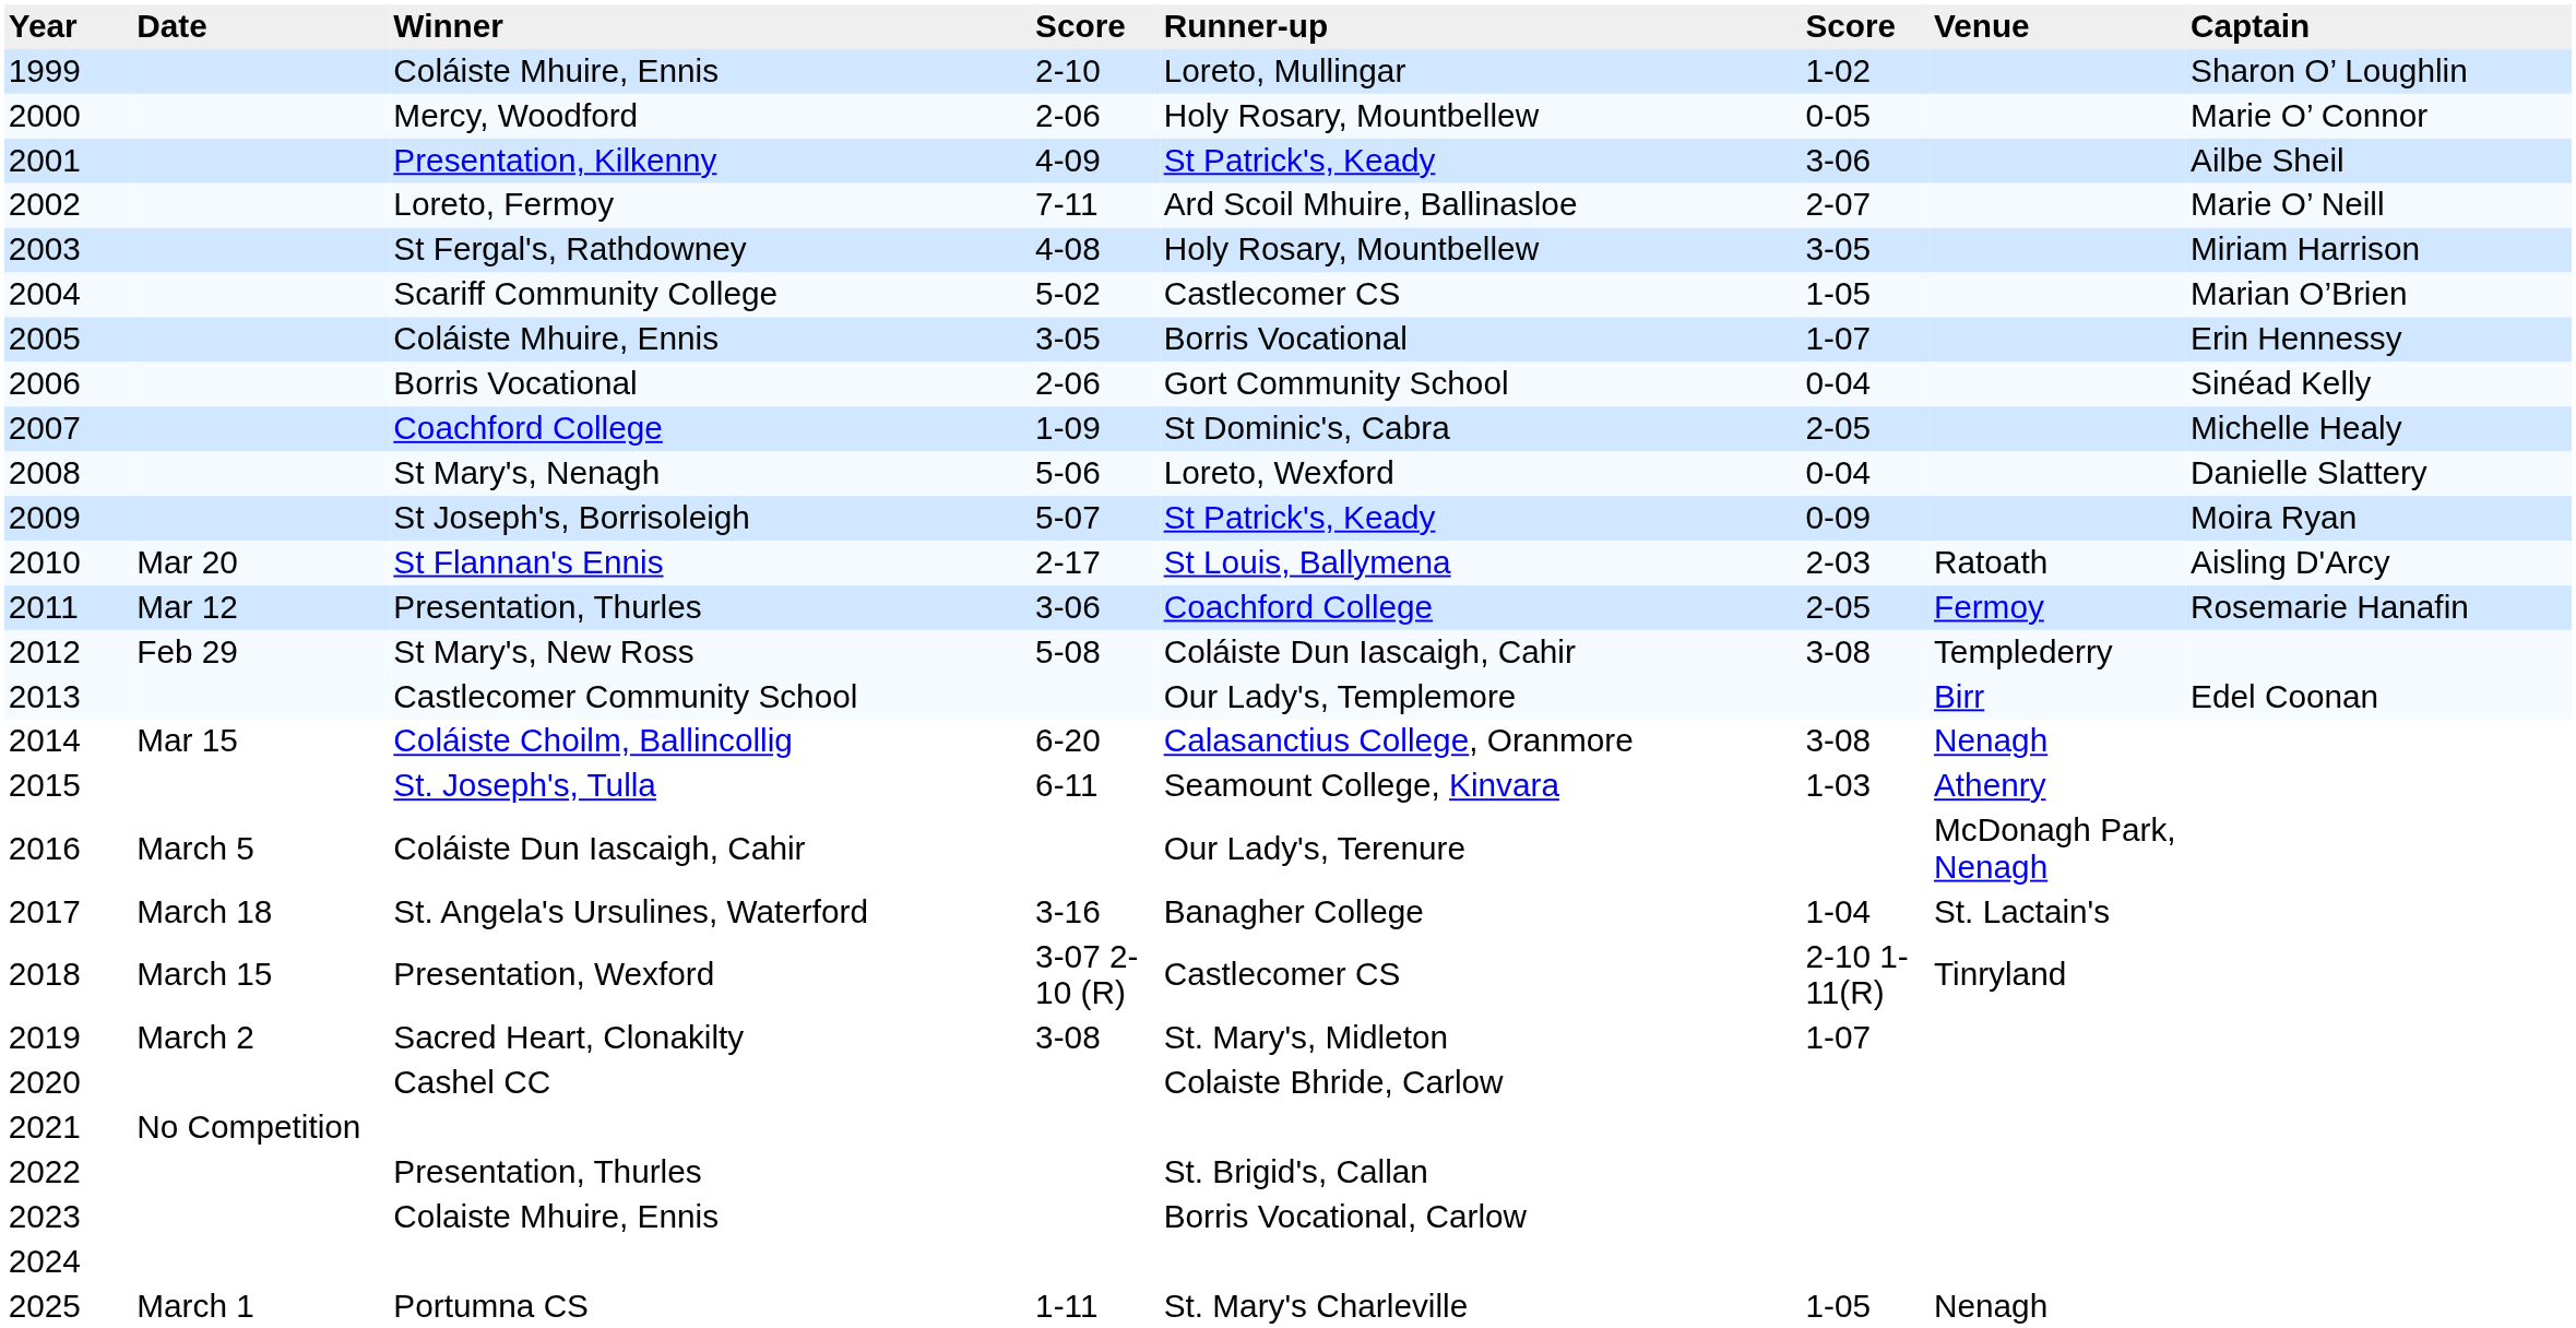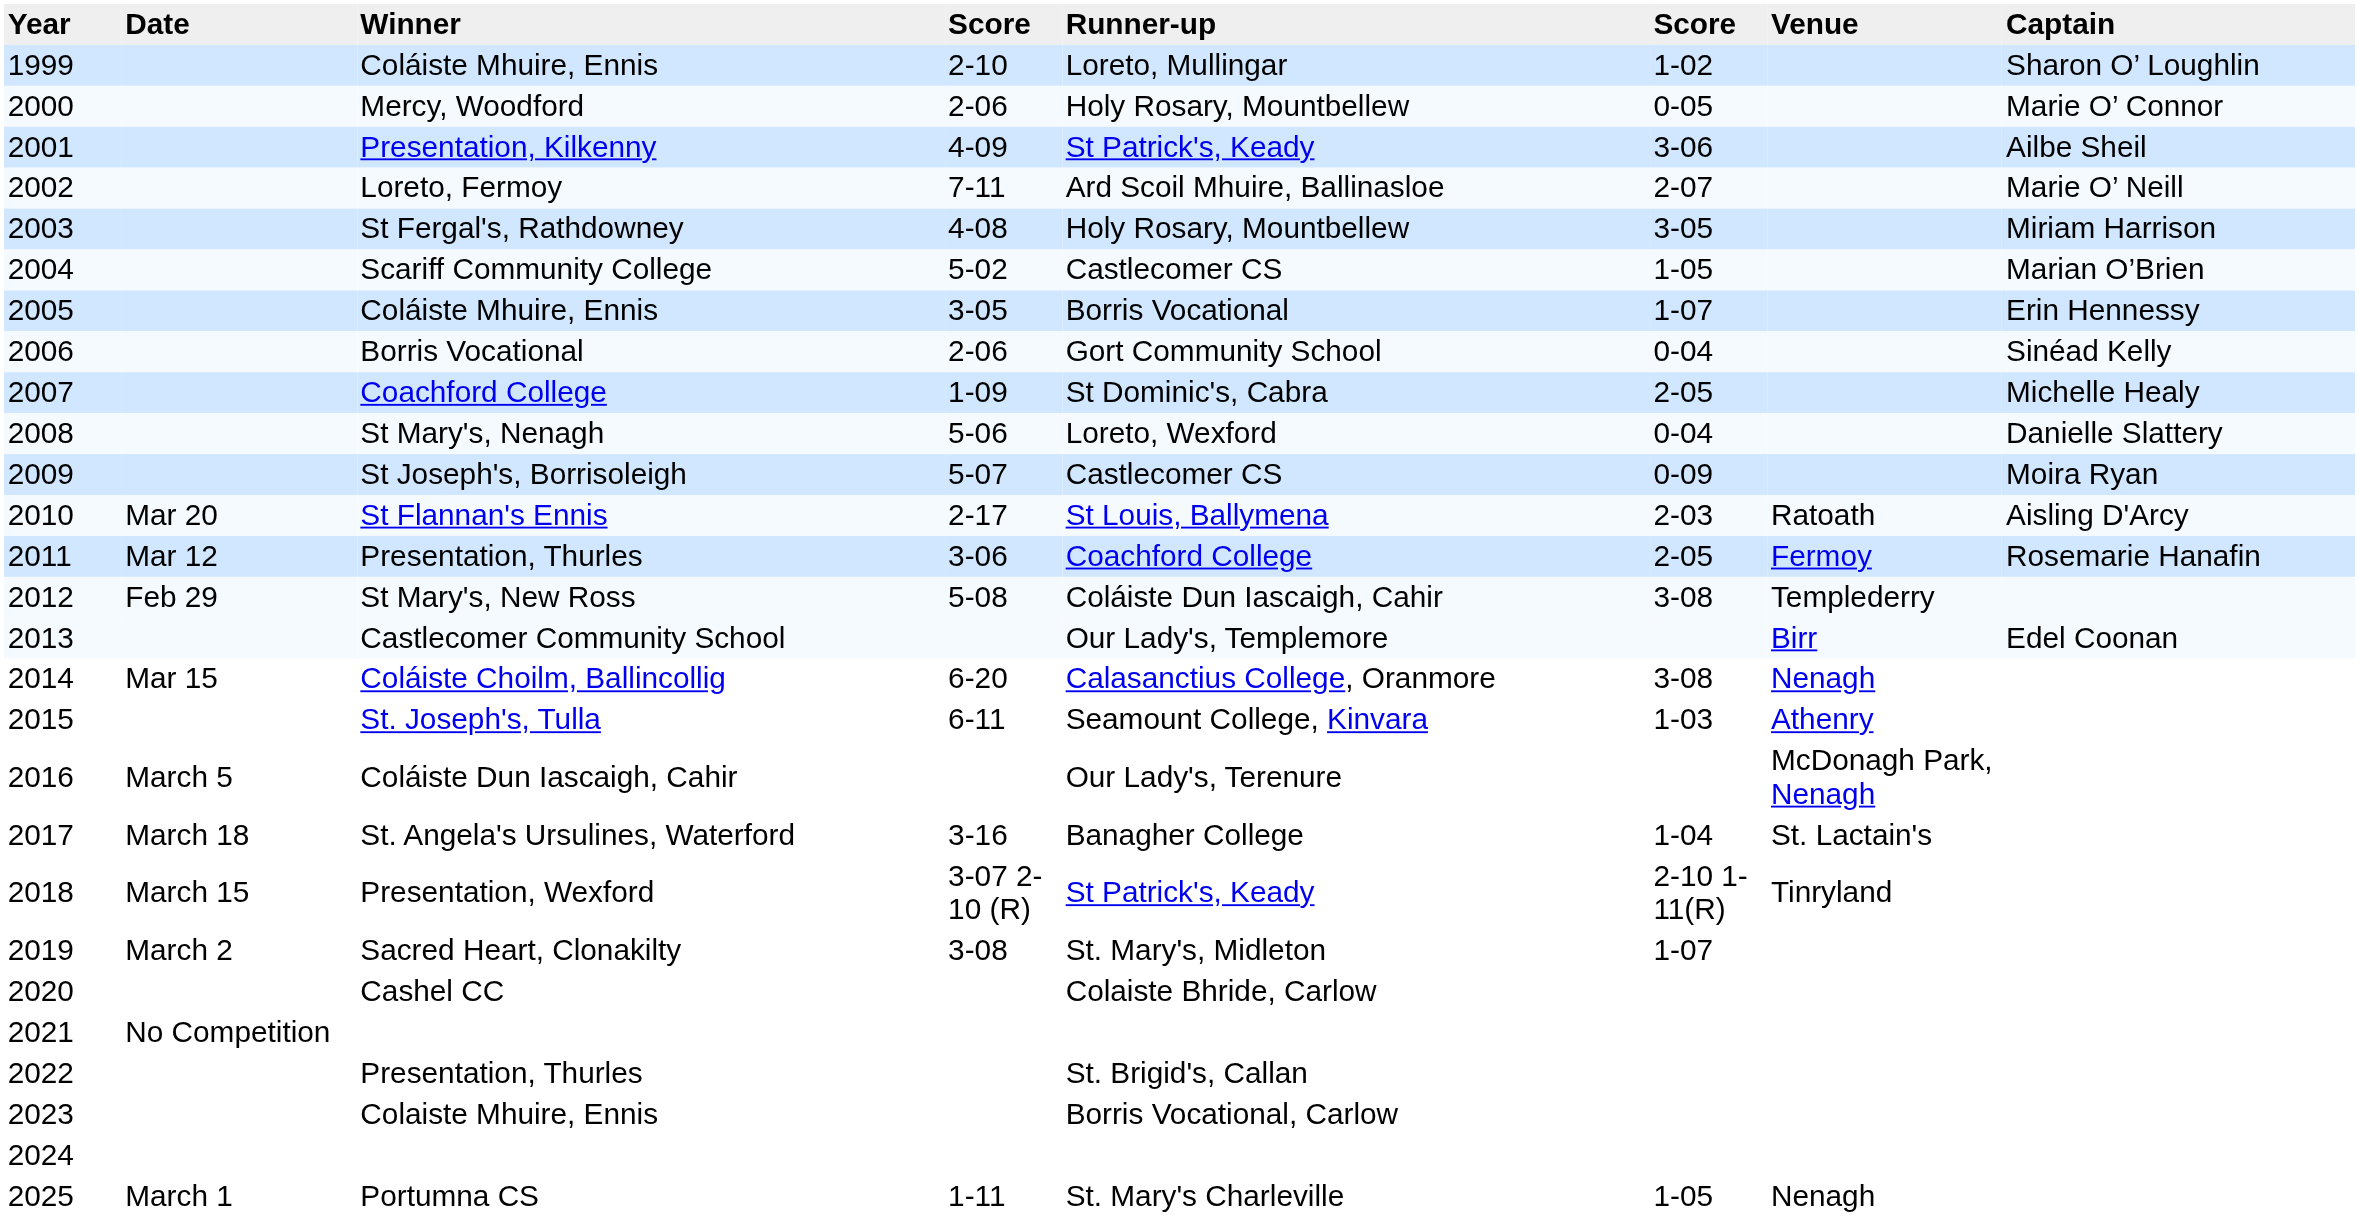 <table cellpadding=2 cellspacing=4 width=100% style="border-collapse:collapse">
 <tr align=left style="background:#efefef;">
 <th width=5%>Year</th>
 <th width=10%>Date</th>
 <th width=25%>Winner</th>
 <th width=5%>Score</th>
 <th width=25%>Runner-up</th>
 <th width=5%>Score</th>
 <th width=10%>Venue</th>
 <th width=20%>Captain</th>
 </tr>
 <tr bgcolor=#D0E7FF>
 <td>1999</td>
 <td></td>
 <td>Coláiste Mhuire, Ennis</td>
 <td>2-10</td>
 <td>Loreto, Mullingar</td>
 <td>1-02</td>
 <td></td>
 <td>Sharon O’ Loughlin</td>
 </tr>
 <tr bgcolor=#F5FAFF>
 <td>2000</td>
 <td></td>
 <td>Mercy, Woodford</td>
 <td>2-06</td>
 <td>Holy Rosary, Mountbellew</td>
 <td>0-05</td>
 <td></td>
 <td>Marie O’ Connor</td>
 </tr>
 <tr bgcolor=#D0E7FF>
 <td>2001</td>
 <td></td>
 <td><a href='#'>Presentation, Kilkenny</a></td>
 <td>4-09</td>
 <td><a href='#'>St Patrick's, Keady</a></td>
 <td>3-06</td>
 <td></td>
 <td>Ailbe Sheil</td>
 </tr>
 <tr bgcolor=#F5FAFF>
 <td>2002</td>
 <td></td>
 <td>Loreto, Fermoy</td>
 <td>7-11</td>
 <td>Ard Scoil Mhuire, Ballinasloe</td>
 <td>2-07</td>
 <td></td>
 <td>Marie O’ Neill</td>
 </tr>
 <tr bgcolor=#D0E7FF>
 <td>2003</td>
 <td></td>
 <td>St Fergal's, Rathdowney</td>
 <td>4-08</td>
 <td>Holy Rosary, Mountbellew</td>
 <td>3-05</td>
 <td></td>
 <td>Miriam Harrison</td>
 </tr>
 <tr bgcolor=#F5FAFF>
 <td>2004</td>
 <td></td>
 <td>Scariff Community College</td>
 <td>5-02</td>
 <td>Castlecomer CS</td>
 <td>1-05</td>
 <td></td>
 <td>Marian O’Brien</td>
 </tr>
 <tr bgcolor=#D0E7FF>
 <td>2005</td>
 <td></td>
 <td>Coláiste Mhuire, Ennis</td>
 <td>3-05</td>
 <td>Borris Vocational</td>
 <td>1-07</td>
 <td></td>
 <td>Erin Hennessy</td>
 </tr>
 <tr bgcolor=#F5FAFF>
 <td>2006</td>
 <td></td>
 <td>Borris Vocational</td>
 <td>2-06</td>
 <td>Gort Community School</td>
 <td>0-04</td>
 <td></td>
 <td>Sinéad Kelly</td>
 </tr>
 <tr bgcolor=#D0E7FF>
 <td>2007</td>
 <td></td>
 <td><a href='#'>Coachford College</a></td>
 <td>1-09</td>
 <td>St Dominic's, Cabra</td>
 <td>2-05</td>
 <td></td>
 <td>Michelle Healy</td>
 </tr>
 <tr bgcolor=#F5FAFF>
 <td>2008</td>
 <td></td>
 <td>St Mary's, Nenagh</td>
 <td>5-06</td>
 <td>Loreto, Wexford</td>
 <td>0-04</td>
 <td></td>
 <td>Danielle Slattery</td>
 </tr>
 <tr bgcolor=#D0E7FF>
 <td>2009</td>
 <td></td>
 <td>St Joseph's, Borrisoleigh</td>
 <td>5-07</td>
-<td><a href='#'>St Patrick's, Keady</a></td>
+<td>Castlecomer CS</td>
 <td>0-09</td>
 <td></td>
 <td>Moira Ryan</td>
 </tr>
 <tr bgcolor=#F5FAFF>
 <td>2010</td>
 <td>Mar 20</td>
 <td><a href='#'>St Flannan's Ennis</a></td>
 <td>2-17</td>
 <td><a href='#'>St Louis, Ballymena</a></td>
 <td>2-03</td>
 <td>Ratoath</td>
 <td>Aisling D'Arcy</td>
 </tr>
 <tr bgcolor=#D0E7FF>
 <td>2011</td>
 <td>Mar 12</td>
 <td>Presentation, Thurles</td>
 <td>3-06</td>
 <td><a href='#'>Coachford College</a></td>
 <td>2-05</td>
 <td><a href='#'>Fermoy</a></td>
 <td>Rosemarie Hanafin</td>
 </tr>
 <tr bgcolor=#F5FAFF>
 <td>2012</td>
 <td>Feb 29</td>
 <td>St Mary's, New Ross</td>
 <td>5-08</td>
 <td>Coláiste Dun Iascaigh, Cahir</td>
 <td>3-08</td>
 <td>Templederry</td>
 <td></td>
 </tr>
 <tr bgcolor=#F5FAFF>
 <td>2013</td>
 <td></td>
 <td>Castlecomer Community School</td>
 <td></td>
 <td>Our Lady's, Templemore</td>
 <td></td>
 <td><a href='#'>Birr</a></td>
 <td>Edel Coonan</td>
 </tr>
 <tr>
 <td>2014</td>
 <td>Mar 15</td>
 <td><a href='#'>Coláiste Choilm, Ballincollig</a></td>
 <td>6-20</td>
 <td><a href='#'>Calasanctius College</a>, Oranmore</td>
 <td>3-08</td>
 <td><a href='#'>Nenagh</a></td>
 <td></td>
 </tr>
 <tr>
 <td>2015</td>
 <td></td>
 <td><a href='#'>St. Joseph's, Tulla</a></td>
 <td>6-11</td>
 <td>Seamount College, <a href='#'>Kinvara</a></td>
 <td>1-03</td>
 <td><a href='#'>Athenry</a></td>
 <td></td>
 </tr>
 <tr>
 <td>2016</td>
 <td>March 5</td>
 <td>Coláiste Dun Iascaigh, Cahir</td>
 <td></td>
 <td>Our Lady's, Terenure</td>
 <td></td>
 <td>McDonagh Park, <a href='#'>Nenagh</a></td>
 <td></td>
 </tr>
 <tr>
 <td>2017</td>
 <td>March 18</td>
 <td>St. Angela's Ursulines, Waterford</td>
 <td>3-16</td>
 <td>Banagher College</td>
 <td>1-04</td>
 <td>St. Lactain's</td>
 <td></td>
 </tr>
 <tr>
 <td>2018</td>
 <td>March 15</td>
 <td>Presentation, Wexford</td>
 <td>3-07 2-10 (R)</td>
-<td>Castlecomer CS</td>
+<td><a href='#'>St Patrick's, Keady</a></td>
 <td>2-10 1-11(R)</td>
 <td>Tinryland</td>
 <td></td>
 </tr>
 <tr>
 <td>2019</td>
 <td>March 2</td>
 <td>Sacred Heart, Clonakilty</td>
 <td>3-08</td>
 <td>St. Mary's, Midleton</td>
 <td>1-07</td>
 <td></td>
 <td></td>
 </tr>
 <tr>
 <td>2020</td>
 <td></td>
 <td>Cashel CC</td>
 <td></td>
 <td>Colaiste Bhride, Carlow</td>
 <td></td>
 <td></td>
 <td></td>
 </tr>
 <tr>
 <td>2021</td>
 <td>No Competition</td>
 </tr>
 <tr>
 <td>2022</td>
 <td></td>
 <td>Presentation, Thurles</td>
 <td></td>
 <td>St. Brigid's, Callan</td>
 <td></td>
 <td></td>
 <td></td>
 </tr>
 <tr>
 <td>2023</td>
 <td></td>
 <td>Colaiste Mhuire, Ennis</td>
 <td></td>
 <td>Borris Vocational, Carlow</td>
 <td></td>
 <td></td>
 <td></td>
 </tr>
 <tr>
 <td>2024</td>
 <td></td>
 <td></td>
 <td></td>
 <td></td>
 <td></td>
 <td></td>
 <td></td>
 </tr>
 <tr>
 <td>2025</td>
 <td>March 1</td>
 <td>Portumna CS</td>
 <td>1-11</td>
 <td>St. Mary's Charleville</td>
 <td>1-05</td>
 <td>Nenagh</td>
 <td></td>
 </tr>
 </table>
